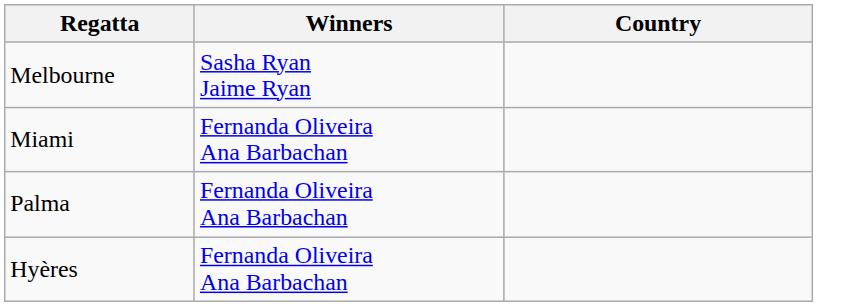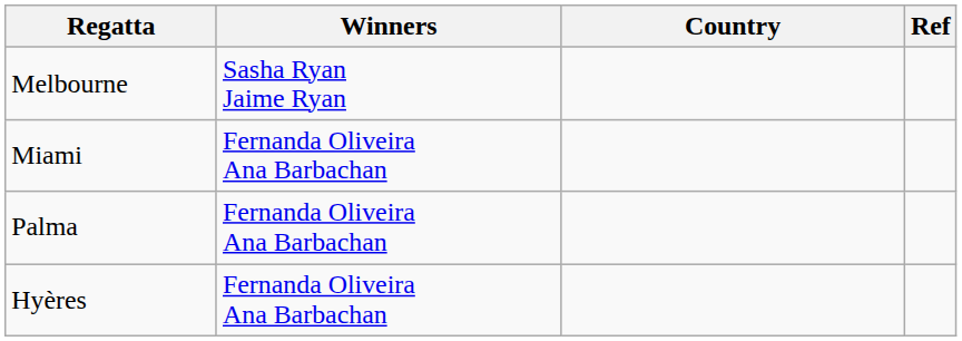 <table class="wikitable">
 <tr>
 <th width=120>Regatta</th>
 <th width=200px>Winners</th>
 <th width=200px>Country</th>
+<th>Ref</th>
 </tr>
 <tr>
 <td>Melbourne</td>
 <td><a href='#'>Sasha Ryan</a><br><a href='#'>Jaime Ryan</a></td>
+<td></td>
 <td></td>
 </tr>
 <tr>
 <td>Miami</td>
 <td><a href='#'>Fernanda Oliveira</a><br><a href='#'>Ana Barbachan</a></td>
 <td></td>
+<td></td>
 </tr>
 <tr>
 <td>Palma</td>
 <td><a href='#'>Fernanda Oliveira</a><br><a href='#'>Ana Barbachan</a></td>
+<td></td>
 <td></td>
 </tr>
 <tr>
 <td>Hyères</td>
 <td><a href='#'>Fernanda Oliveira</a><br><a href='#'>Ana Barbachan</a></td>
 <td></td>
+<td></td>
 </tr>
 </table>
